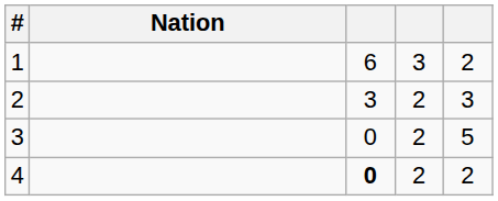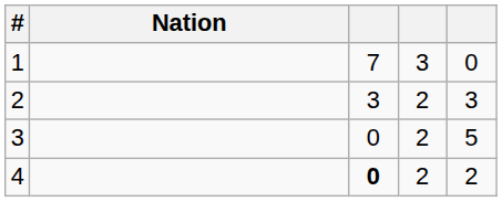 <table class="wikitable"  padding=3>
 <tr>
 <th width="5%" class="hintergrundfarbe8">#</th>
 <th width="65%" class="hintergrundfarbe8">Nation</th>
 <th width="10%"></th>
 <th width="10%"></th>
 <th width="10%"></th>
 </tr>
 <tr>
 <td>1</td>
 <td></td>
-<td style="text-align:center">6</td>
+<td style="text-align:center">7</td>
 <td style="text-align:center">3</td>
-<td style="text-align:center">2</td>
+<td style="text-align:center">0</td>
 </tr>
 <tr>
 <td>2</td>
 <td></td>
 <td style="text-align:center">3</td>
 <td style="text-align:center">2</td>
 <td style="text-align:center">3</td>
 </tr>
 <tr>
 <td>3</td>
 <td></td>
 <td style="text-align:center">0</td>
 <td style="text-align:center">2</td>
 <td style="text-align:center">5</td>
 </tr>
 <tr>
 <td>4</td>
 <td></td>
 <td style="text-align:center"><strong>0</strong></td>
 <td style="text-align:center">2</td>
 <td style="text-align:center">2</td>
 </tr>
 </table>
